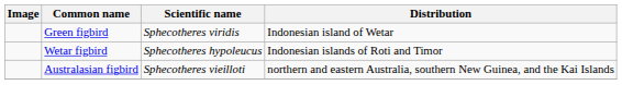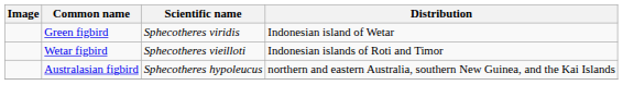 <table class="wikitable sortable">
 <tr>
 <th>Image</th>
 <th>Common name</th>
 <th>Scientific name</th>
 <th>Distribution</th>
 </tr>
 <tr>
 <td></td>
 <td><a href='#'>Green figbird</a></td>
 <td><em>Sphecotheres viridis</em></td>
 <td>Indonesian island of Wetar</td>
 </tr>
 <tr>
 <td></td>
 <td><a href='#'>Wetar figbird</a></td>
-<td><em>Sphecotheres hypoleucus</em></td>
+<td><em>Sphecotheres vieilloti</em></td>
 <td>Indonesian islands of Roti and Timor</td>
 </tr>
 <tr>
 <td></td>
 <td><a href='#'>Australasian figbird</a></td>
-<td><em>Sphecotheres vieilloti</em></td>
+<td><em>Sphecotheres hypoleucus</em></td>
 <td>northern and eastern Australia, southern New Guinea, and the Kai Islands</td>
 </tr>
 <tr>
 </tr>
 </table>
